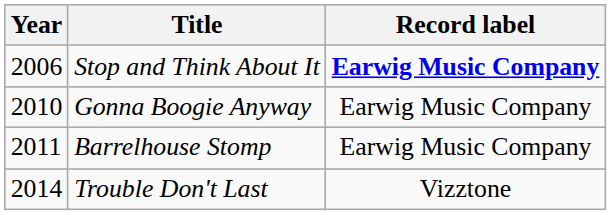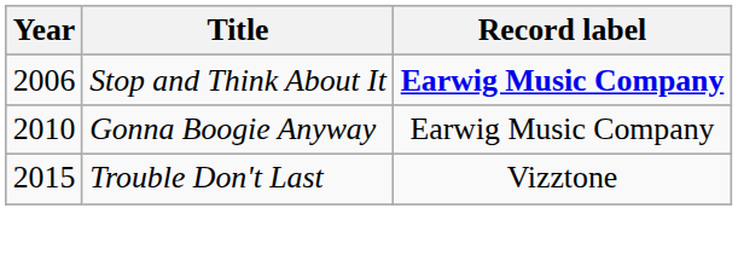 <table class="wikitable sortable">
 <tr>
 <th>Year</th>
 <th>Title</th>
 <th>Record label</th>
 </tr>
 <tr>
 <td>2006</td>
 <td><em>Stop and Think About It</em></td>
 <td style="text-align:center;"><strong><a href='#'>Earwig Music Company</a></strong></td>
 </tr>
 <tr>
 <td>2010</td>
 <td><em>Gonna Boogie Anyway</em></td>
 <td style="text-align:center;">Earwig Music Company</td>
 </tr>
 <tr>
-<td>2011</td>
-<td><em>Barrelhouse Stomp</em></td>
-<td style="text-align:center;">Earwig Music Company</td>
-</tr>
-<tr>
-<td>2014</td>
+<td>2015</td>
 <td><em>Trouble Don't Last</em></td>
 <td style="text-align:center;">Vizztone</td>
 </tr>
 </table>
